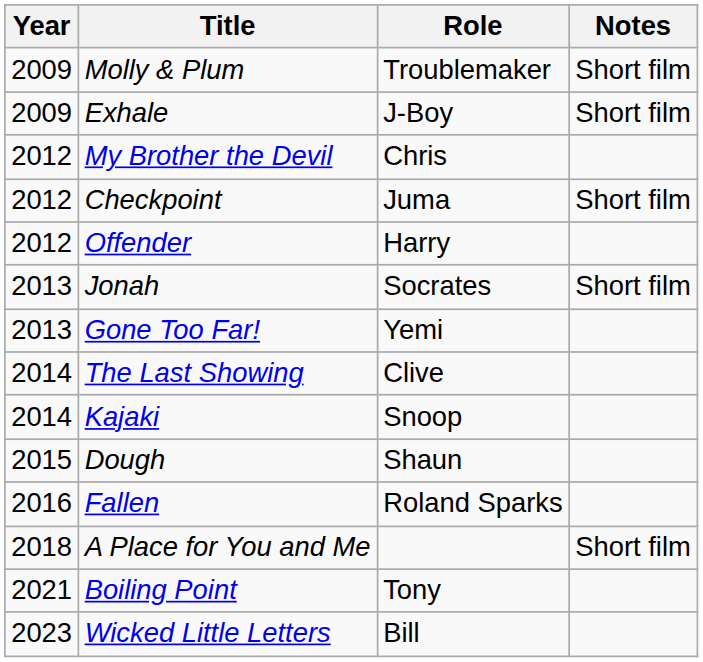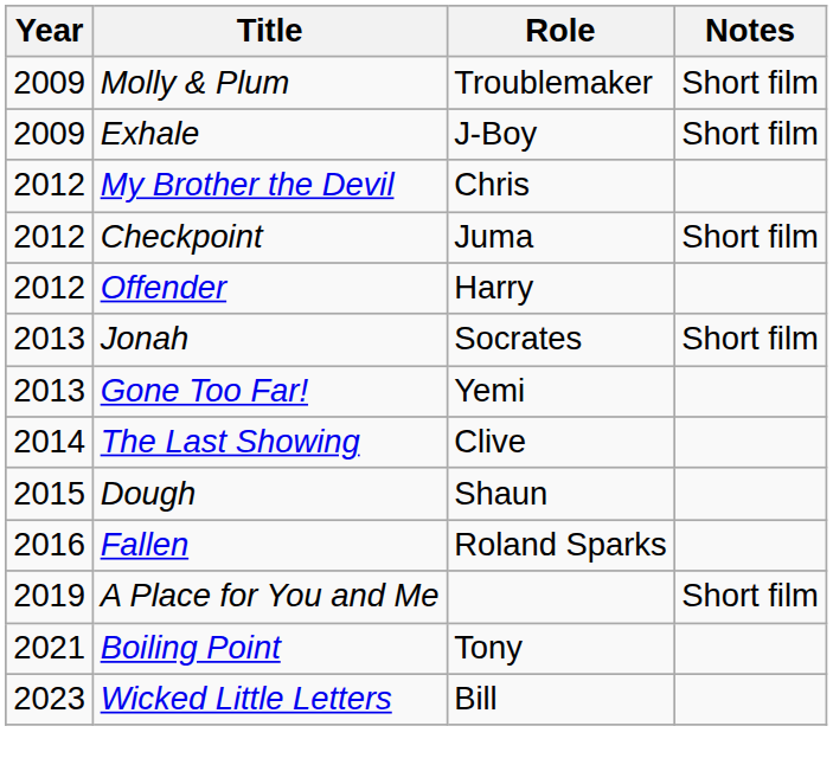 <table class="wikitable sortable">
 <tr>
 <th>Year</th>
 <th>Title</th>
 <th>Role</th>
 <th class="unsortable">Notes</th>
 </tr>
 <tr>
 <td>2009</td>
 <td><em>Molly & Plum</em></td>
 <td>Troublemaker</td>
 <td>Short film</td>
 </tr>
 <tr>
 <td>2009</td>
 <td><em>Exhale</em></td>
 <td>J-Boy</td>
 <td>Short film</td>
 </tr>
 <tr>
 <td>2012</td>
 <td><em><a href='#'>My Brother the Devil</a></em></td>
 <td>Chris</td>
 <td></td>
 </tr>
 <tr>
 <td>2012</td>
 <td><em>Checkpoint</em></td>
 <td>Juma</td>
 <td>Short film</td>
 </tr>
 <tr>
 <td>2012</td>
 <td><em><a href='#'>Offender</a></em></td>
 <td>Harry</td>
 <td></td>
 </tr>
 <tr>
 <td>2013</td>
 <td><em>Jonah</em></td>
 <td>Socrates</td>
 <td>Short film</td>
 </tr>
 <tr>
 <td>2013</td>
 <td><em><a href='#'>Gone Too Far!</a></em></td>
 <td>Yemi</td>
 <td></td>
 </tr>
 <tr>
 <td>2014</td>
 <td><em><a href='#'>The Last Showing</a></em></td>
 <td>Clive</td>
 <td></td>
 </tr>
 <tr>
-<td>2014</td>
-<td><em><a href='#'>Kajaki</a></em></td>
-<td>Snoop</td>
-<td></td>
-</tr>
-<tr>
 <td>2015</td>
 <td><em>Dough</em></td>
 <td>Shaun</td>
 <td></td>
 </tr>
 <tr>
 <td>2016</td>
 <td><em><a href='#'>Fallen</a></em></td>
 <td>Roland Sparks</td>
 <td></td>
 </tr>
 <tr>
-<td>2018</td>
+<td>2019</td>
 <td><em>A Place for You and Me</em></td>
 <td></td>
 <td>Short film</td>
 </tr>
 <tr>
 <td>2021</td>
 <td><em><a href='#'>Boiling Point</a></em></td>
 <td>Tony</td>
 <td></td>
 </tr>
 <tr>
 <td>2023</td>
 <td><em><a href='#'>Wicked Little Letters</a></em></td>
 <td>Bill</td>
 <td></td>
 </tr>
 </table>
